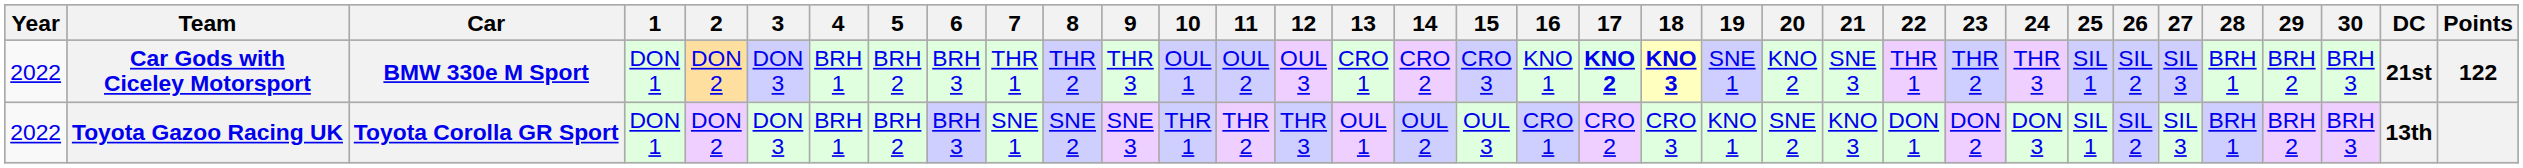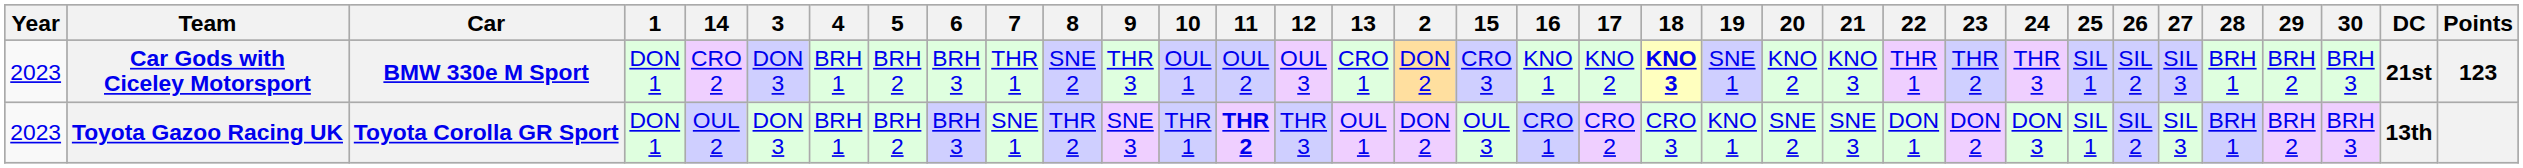 <table class="wikitable" style="text-align:center; font-size:85%">
 <tr>
 <th>Year</th>
 <th>Team</th>
 <th>Car</th>
 <th>1</th>
-<th>2</th>
+<th>14</th>
 <th>3</th>
 <th>4</th>
 <th>5</th>
 <th>6</th>
 <th>7</th>
 <th>8</th>
 <th>9</th>
 <th>10</th>
 <th>11</th>
 <th>12</th>
 <th>13</th>
-<th>14</th>
+<th>2</th>
 <th>15</th>
 <th>16</th>
 <th>17</th>
 <th>18</th>
 <th>19</th>
 <th>20</th>
 <th>21</th>
 <th>22</th>
 <th>23</th>
 <th>24</th>
 <th>25</th>
 <th>26</th>
 <th>27</th>
 <th>28</th>
 <th>29</th>
 <th>30</th>
 <th>DC</th>
 <th>Points</th>
 </tr>
 <tr>
-<td><a href='#'>2022</a></td>
+<td><a href='#'>2023</a></td>
 <th nowrap><a href='#'>Car Gods with<br>Ciceley Motorsport</a></th>
 <th nowrap><a href='#'>BMW 330e M Sport</a></th>
 <td style="background:#DFFFDF;"><a href='#'>DON<br>1</a><br></td>
-<td style="background:#FFDF9F;"><a href='#'>DON<br>2</a><br></td>
+<td style="background:#EFCFFF;"><a href='#'>CRO<br>2</a><br></td>
 <td style="background:#CFCFFF;"><a href='#'>DON<br>3</a><br></td>
 <td style="background:#DFFFDF;"><a href='#'>BRH<br>1</a><br></td>
 <td style="background:#DFFFDF;"><a href='#'>BRH<br>2</a><br></td>
 <td style="background:#DFFFDF;"><a href='#'>BRH<br>3</a><br></td>
 <td style="background:#DFFFDF;"><a href='#'>THR<br>1</a><br></td>
-<td style="background:#CFCFFF;"><a href='#'>THR<br>2</a><br></td>
+<td style="background:#CFCFFF;"><a href='#'>SNE<br>2</a><br></td>
 <td style="background:#DFFFDF;"><a href='#'>THR<br>3</a><br></td>
 <td style="background:#CFCFFF;"><a href='#'>OUL<br>1</a><br></td>
 <td style="background:#CFCFFF;"><a href='#'>OUL<br>2</a><br></td>
 <td style="background:#EFCFFF;"><a href='#'>OUL<br>3</a><br></td>
 <td style="background:#DFFFDF;"><a href='#'>CRO<br>1</a><br></td>
-<td style="background:#EFCFFF;"><a href='#'>CRO<br>2</a><br></td>
+<td style="background:#FFDF9F;"><a href='#'>DON<br>2</a><br></td>
 <td style="background:#CFCFFF;"><a href='#'>CRO<br>3</a><br></td>
 <td style="background:#DFFFDF;"><a href='#'>KNO<br>1</a><br></td>
-<td style="background:#DFFFDF;"><strong><a href='#'>KNO<br>2</a><br></strong></td>
+<td style="background:#DFFFDF;"><a href='#'>KNO<br>2</a><br></td>
 <td style="background:#FFFFBF;"><strong><a href='#'>KNO<br>3</a></strong><br></td>
 <td style="background:#CFCFFF;"><a href='#'>SNE<br>1</a><br></td>
 <td style="background:#DFFFDF;"><a href='#'>KNO<br>2</a><br></td>
-<td style="background:#DFFFDF;"><a href='#'>SNE<br>3</a><br></td>
+<td style="background:#DFFFDF;"><a href='#'>KNO<br>3</a><br></td>
 <td style="background:#EFCFFF;"><a href='#'>THR<br>1</a><br></td>
 <td style="background:#CFCFFF;"><a href='#'>THR<br>2</a><br></td>
 <td style="background:#EFCFFF;"><a href='#'>THR<br>3</a><br></td>
 <td style="background:#CFCFFF;"><a href='#'>SIL<br>1</a><br></td>
 <td style="background:#CFCFFF;"><a href='#'>SIL<br>2</a><br></td>
 <td style="background:#CFCFFF;"><a href='#'>SIL<br>3</a><br></td>
 <td style="background:#DFFFDF;"><a href='#'>BRH<br>1</a><br></td>
 <td style="background:#DFFFDF;"><a href='#'>BRH<br>2</a><br></td>
 <td style="background:#DFFFDF;"><a href='#'>BRH<br>3</a><br></td>
 <th>21st</th>
-<th>122</th>
+<th>123</th>
 </tr>
 <tr>
-<td><a href='#'>2022</a></td>
+<td><a href='#'>2023</a></td>
 <th nowrap><a href='#'>Toyota Gazoo Racing UK</a></th>
 <th nowrap><a href='#'>Toyota Corolla GR Sport</a></th>
 <td style="background:#DFFFDF;"><a href='#'>DON<br>1</a><br></td>
-<td style="background:#EFCFFF;"><a href='#'>DON<br>2</a><br></td>
+<td style="background:#CFCFFF;"><a href='#'>OUL<br>2</a><br></td>
 <td style="background:#DFFFDF;"><a href='#'>DON<br>3</a><br></td>
 <td style="background:#DFFFDF;"><a href='#'>BRH<br>1</a><br></td>
 <td style="background:#DFFFDF;"><a href='#'>BRH<br>2</a><br></td>
 <td style="background:#CFCFFF;"><a href='#'>BRH<br>3</a><br></td>
 <td style="background:#DFFFDF;"><a href='#'>SNE<br>1</a><br></td>
-<td style="background:#CFCFFF;"><a href='#'>SNE<br>2</a><br></td>
+<td style="background:#CFCFFF;"><a href='#'>THR<br>2</a><br></td>
 <td style="background:#EFCFFF;"><a href='#'>SNE<br>3</a><br></td>
 <td style="background:#CFCFFF;"><a href='#'>THR<br>1</a><br></td>
-<td style="background:#EFCFFF;"><a href='#'>THR<br>2</a><br></td>
+<td style="background:#EFCFFF;"><strong><a href='#'>THR<br>2</a><br></strong></td>
 <td style="background:#CFCFFF;"><a href='#'>THR<br>3</a><br></td>
 <td style="background:#EFCFFF;"><a href='#'>OUL<br>1</a><br></td>
-<td style="background:#CFCFFF;"><a href='#'>OUL<br>2</a><br></td>
+<td style="background:#EFCFFF;"><a href='#'>DON<br>2</a><br></td>
 <td style="background:#DFFFDF;"><a href='#'>OUL<br>3</a><br></td>
 <td style="background:#CFCFFF;"><a href='#'>CRO<br>1</a><br></td>
 <td style="background:#EFCFFF;"><a href='#'>CRO<br>2</a><br></td>
 <td style="background:#DFFFDF;"><a href='#'>CRO<br>3</a><br></td>
 <td style="background:#DFFFDF;"><a href='#'>KNO<br>1</a><br></td>
 <td style="background:#DFFFDF;"><a href='#'>SNE<br>2</a><br></td>
-<td style="background:#DFFFDF;"><a href='#'>KNO<br>3</a><br></td>
+<td style="background:#DFFFDF;"><a href='#'>SNE<br>3</a><br></td>
 <td style="background:#DFFFDF;"><a href='#'>DON<br>1</a><br></td>
 <td style="background:#EFCFFF;"><a href='#'>DON<br>2</a><br></td>
 <td style="background:#DFFFDF;"><a href='#'>DON<br>3</a><br></td>
 <td style="background:#DFFFDF;"><a href='#'>SIL<br>1</a><br></td>
 <td style="background:#CFCFFF;"><a href='#'>SIL<br>2</a><br></td>
 <td style="background:#DFFFDF;"><a href='#'>SIL<br>3</a><br></td>
 <td style="background:#CFCFFF;"><a href='#'>BRH<br>1</a><br></td>
 <td style="background:#EFCFFF;"><a href='#'>BRH<br>2</a><br></td>
 <td style="background:#EFCFFF;"><a href='#'>BRH<br>3</a><br></td>
 <th>13th</th>
 <th></th>
 </tr>
 </table>
